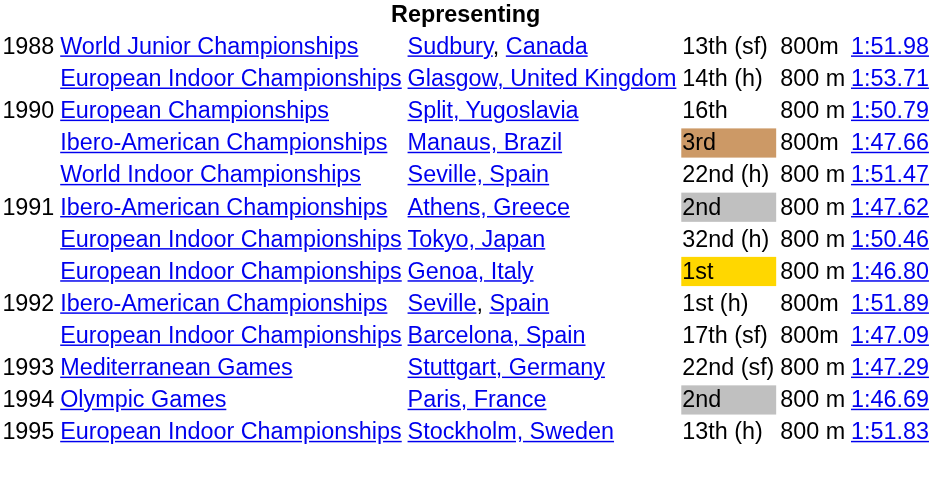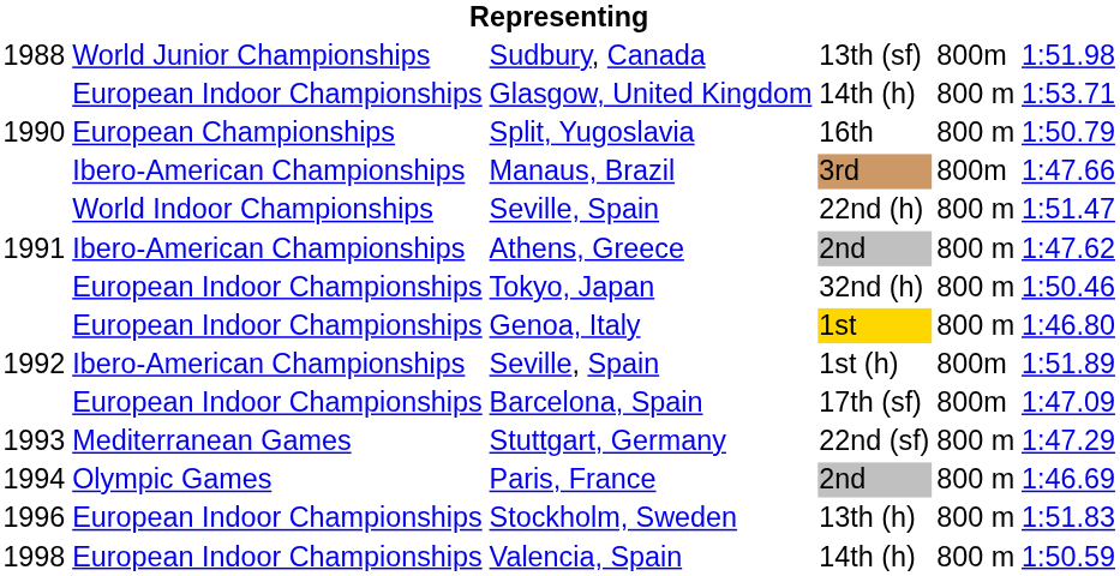 <table>
 <tr>
 <th colspan="6">Representing </th>
 </tr>
 <tr>
 <td>1988</td>
 <td><a href='#'>World Junior Championships</a></td>
 <td><a href='#'>Sudbury</a>, <a href='#'>Canada</a></td>
 <td>13th (sf)</td>
 <td>800m</td>
 <td><a href='#'>1:51.98</a></td>
 </tr>
 <tr>
 <td rowspan=3>1990</td>
 <td><a href='#'>European Indoor Championships</a></td>
 <td><a href='#'>Glasgow, United Kingdom</a></td>
 <td>14th (h)</td>
 <td>800 m</td>
 <td><a href='#'>1:53.71</a></td>
 </tr>
 <tr>
 <td><a href='#'>European Championships</a></td>
 <td><a href='#'>Split, Yugoslavia</a></td>
 <td>16th</td>
 <td>800 m</td>
 <td><a href='#'>1:50.79</a></td>
 </tr>
 <tr>
 <td><a href='#'>Ibero-American Championships</a></td>
 <td><a href='#'>Manaus, Brazil</a></td>
 <td bgcolor="cc9966">3rd</td>
 <td>800m</td>
 <td><a href='#'>1:47.66</a></td>
 </tr>
 <tr>
 <td rowspan=3>1991</td>
 <td><a href='#'>World Indoor Championships</a></td>
 <td><a href='#'>Seville, Spain</a></td>
 <td>22nd (h)</td>
 <td>800 m</td>
 <td><a href='#'>1:51.47</a></td>
 </tr>
 <tr>
 <td><a href='#'>Ibero-American Championships</a></td>
 <td><a href='#'>Athens, Greece</a></td>
 <td bgcolor="silver">2nd</td>
 <td>800 m</td>
 <td><a href='#'>1:47.62</a></td>
 </tr>
 <tr>
 <td><a href='#'>European Indoor Championships</a></td>
 <td><a href='#'>Tokyo, Japan</a></td>
 <td>32nd (h)</td>
 <td>800 m</td>
 <td><a href='#'>1:50.46</a></td>
 </tr>
 <tr>
 <td rowspan=3>1992</td>
 <td><a href='#'>European Indoor Championships</a></td>
 <td><a href='#'>Genoa, Italy</a></td>
 <td bgcolor="gold">1st</td>
 <td>800 m</td>
 <td><a href='#'>1:46.80</a></td>
 </tr>
 <tr>
 <td><a href='#'>Ibero-American Championships</a></td>
 <td><a href='#'>Seville</a>, <a href='#'>Spain</a></td>
 <td>1st (h)</td>
 <td>800m</td>
 <td><a href='#'>1:51.89</a></td>
 </tr>
 <tr>
 <td><a href='#'>European Indoor Championships</a></td>
 <td><a href='#'>Barcelona, Spain</a></td>
 <td>17th (sf)</td>
 <td>800m</td>
 <td><a href='#'>1:47.09</a></td>
 </tr>
 <tr>
 <td>1993</td>
 <td><a href='#'>Mediterranean Games</a></td>
 <td><a href='#'>Stuttgart, Germany</a></td>
 <td>22nd (sf)</td>
 <td>800 m</td>
 <td><a href='#'>1:47.29</a></td>
 </tr>
 <tr>
 <td>1994</td>
 <td><a href='#'>Olympic Games</a></td>
 <td><a href='#'>Paris, France</a></td>
 <td bgcolor="silver">2nd</td>
 <td>800 m</td>
 <td><a href='#'>1:46.69</a></td>
 </tr>
 <tr>
-<td>1995</td>
+<td>1996</td>
 <td><a href='#'>European Indoor Championships</a></td>
 <td><a href='#'>Stockholm, Sweden</a></td>
 <td>13th (h)</td>
 <td>800 m</td>
 <td><a href='#'>1:51.83</a></td>
 </tr>
+<tr>
+<td>1998</td>
+<td><a href='#'>European Indoor Championships</a></td>
+<td><a href='#'>Valencia, Spain</a></td>
+<td>14th (h)</td>
+<td>800 m</td>
+<td><a href='#'>1:50.59</a></td>
+</tr>
 </table>
